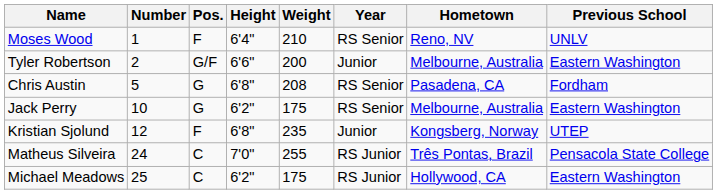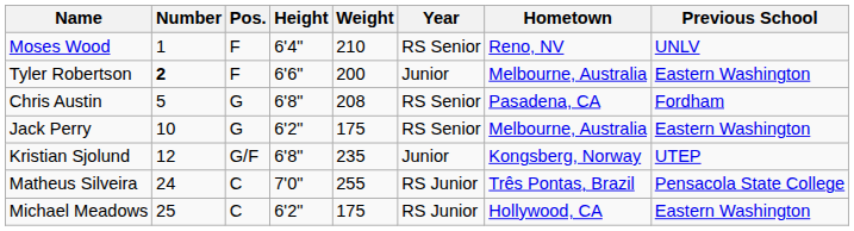 <table class="wikitable sortable" border="1">
 <tr>
 <th>Name</th>
 <th>Number</th>
 <th>Pos.</th>
 <th>Height</th>
 <th>Weight</th>
 <th>Year</th>
 <th>Hometown</th>
 <th class="unsortable">Previous School</th>
 </tr>
 <tr>
 <td><a href='#'>Moses Wood</a></td>
 <td>1</td>
 <td>F</td>
 <td>6'4"</td>
 <td>210</td>
 <td>RS Senior</td>
 <td><a href='#'>Reno, NV</a></td>
 <td><a href='#'>UNLV</a></td>
 </tr>
 <tr>
 <td>Tyler Robertson</td>
-<td>2</td>
-<td>G/F</td>
+<td><strong>2</strong></td>
+<td>F</td>
 <td>6'6"</td>
 <td>200</td>
 <td>Junior</td>
 <td><a href='#'>Melbourne, Australia</a></td>
 <td><a href='#'>Eastern Washington</a></td>
 </tr>
 <tr>
 <td>Chris Austin</td>
 <td>5</td>
 <td>G</td>
 <td>6'8"</td>
 <td>208</td>
 <td>RS Senior</td>
 <td><a href='#'>Pasadena, CA</a></td>
 <td><a href='#'>Fordham</a></td>
 </tr>
 <tr>
 <td>Jack Perry</td>
 <td>10</td>
 <td>G</td>
 <td>6'2"</td>
 <td>175</td>
 <td>RS Senior</td>
 <td><a href='#'>Melbourne, Australia</a></td>
 <td><a href='#'>Eastern Washington</a></td>
 </tr>
 <tr>
 <td>Kristian Sjolund</td>
 <td>12</td>
-<td>F</td>
+<td>G/F</td>
 <td>6'8"</td>
 <td>235</td>
 <td>Junior</td>
 <td><a href='#'>Kongsberg, Norway</a></td>
 <td><a href='#'>UTEP</a></td>
 </tr>
 <tr>
 <td>Matheus Silveira</td>
 <td>24</td>
 <td>C</td>
 <td>7'0"</td>
 <td>255</td>
 <td>RS Junior</td>
 <td><a href='#'>Três Pontas, Brazil</a></td>
 <td><a href='#'>Pensacola State College</a></td>
 </tr>
 <tr>
 <td>Michael Meadows</td>
 <td>25</td>
 <td>C</td>
 <td>6'2"</td>
 <td>175</td>
 <td>RS Junior</td>
 <td><a href='#'>Hollywood, CA</a></td>
 <td><a href='#'>Eastern Washington</a></td>
 </tr>
 </table>
